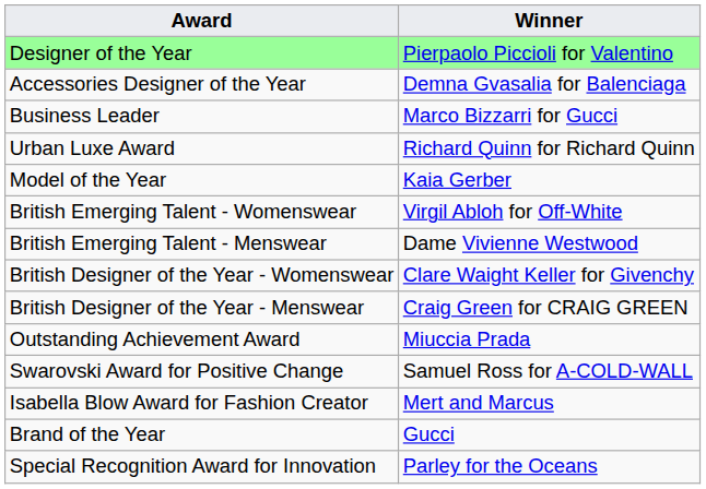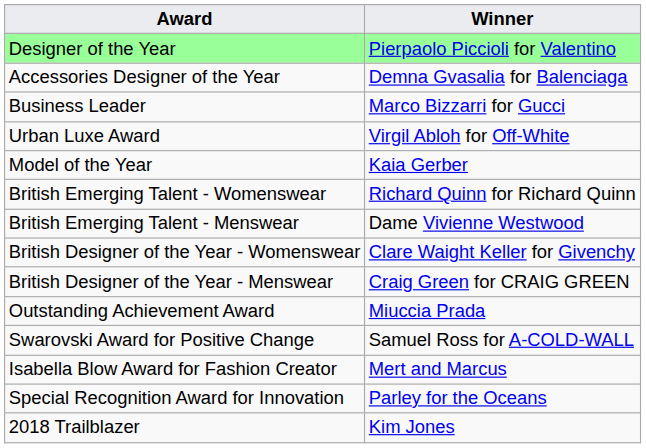 <table class="wikitable">
 <tr>
 <th style="background:#EAECF0">Award</th>
 <th style="background:#EAECF0">Winner</th>
 </tr>
 <tr>
 <td style="background:#99ff99">Designer of the Year</td>
 <td style="background:#99ff99"><a href='#'>Pierpaolo Piccioli</a> for <a href='#'>Valentino</a></td>
 </tr>
 <tr>
 <td>Accessories Designer of the Year</td>
 <td><a href='#'>Demna Gvasalia</a> for <a href='#'>Balenciaga</a></td>
 </tr>
 <tr>
 <td>Business Leader</td>
 <td><a href='#'>Marco Bizzarri</a> for <a href='#'>Gucci</a></td>
 </tr>
 <tr>
 <td>Urban Luxe Award</td>
-<td><a href='#'>Richard Quinn</a> for Richard Quinn</td>
+<td><a href='#'>Virgil Abloh</a> for <a href='#'>Off-White</a></td>
 </tr>
 <tr>
 <td>Model of the Year</td>
 <td><a href='#'>Kaia Gerber</a></td>
 </tr>
 <tr>
 <td>British Emerging Talent - Womenswear</td>
-<td><a href='#'>Virgil Abloh</a> for <a href='#'>Off-White</a></td>
+<td><a href='#'>Richard Quinn</a> for Richard Quinn</td>
 </tr>
 <tr>
 <td>British Emerging Talent - Menswear</td>
 <td>Dame <a href='#'>Vivienne Westwood</a></td>
 </tr>
 <tr>
 <td>British Designer of the Year - Womenswear</td>
 <td><a href='#'>Clare Waight Keller</a> for <a href='#'>Givenchy</a></td>
 </tr>
 <tr>
 <td>British Designer of the Year - Menswear</td>
 <td><a href='#'>Craig Green</a> for CRAIG GREEN</td>
 </tr>
 <tr>
 <td>Outstanding Achievement Award</td>
 <td><a href='#'>Miuccia Prada</a></td>
 </tr>
 <tr>
 <td>Swarovski Award for Positive Change</td>
 <td>Samuel Ross for <a href='#'>A-COLD-WALL</a></td>
 </tr>
 <tr>
 <td>Isabella Blow Award for Fashion Creator</td>
 <td><a href='#'>Mert and Marcus</a></td>
 </tr>
 <tr>
-<td>Brand of the Year</td>
-<td><a href='#'>Gucci</a></td>
-</tr>
-<tr>
 <td>Special Recognition Award for Innovation</td>
 <td><a href='#'>Parley for the Oceans</a></td>
 </tr>
+<tr>
+<td>2018 Trailblazer</td>
+<td><a href='#'>Kim Jones</a></td>
+</tr>
 </table>
